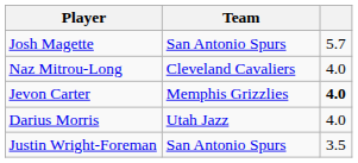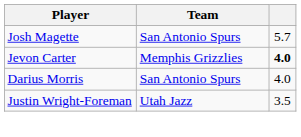 <table class="wikitable" style="text-align:left">
 <tr>
 <th width="150px">Player</th>
 <th width="150px">Team</th>
 <th width="25px"></th>
 </tr>
 <tr>
 <td><a href='#'>Josh Magette</a></td>
 <td><a href='#'>San Antonio Spurs</a></td>
 <td align="center">5.7</td>
 </tr>
 <tr>
-<td><a href='#'>Naz Mitrou-Long</a></td>
-<td><a href='#'>Cleveland Cavaliers</a></td>
-<td align="center">4.0</td>
-</tr>
-<tr>
 <td><a href='#'>Jevon Carter</a></td>
 <td><a href='#'>Memphis Grizzlies</a></td>
 <td align="center"><strong>4.0</strong></td>
 </tr>
 <tr>
 <td><a href='#'>Darius Morris</a></td>
-<td><a href='#'>Utah Jazz</a></td>
+<td><a href='#'>San Antonio Spurs</a></td>
 <td align="center">4.0</td>
 </tr>
 <tr>
 <td><a href='#'>Justin Wright-Foreman</a></td>
-<td><a href='#'>San Antonio Spurs</a></td>
+<td><a href='#'>Utah Jazz</a></td>
 <td align="center">3.5</td>
 </tr>
 </table>
